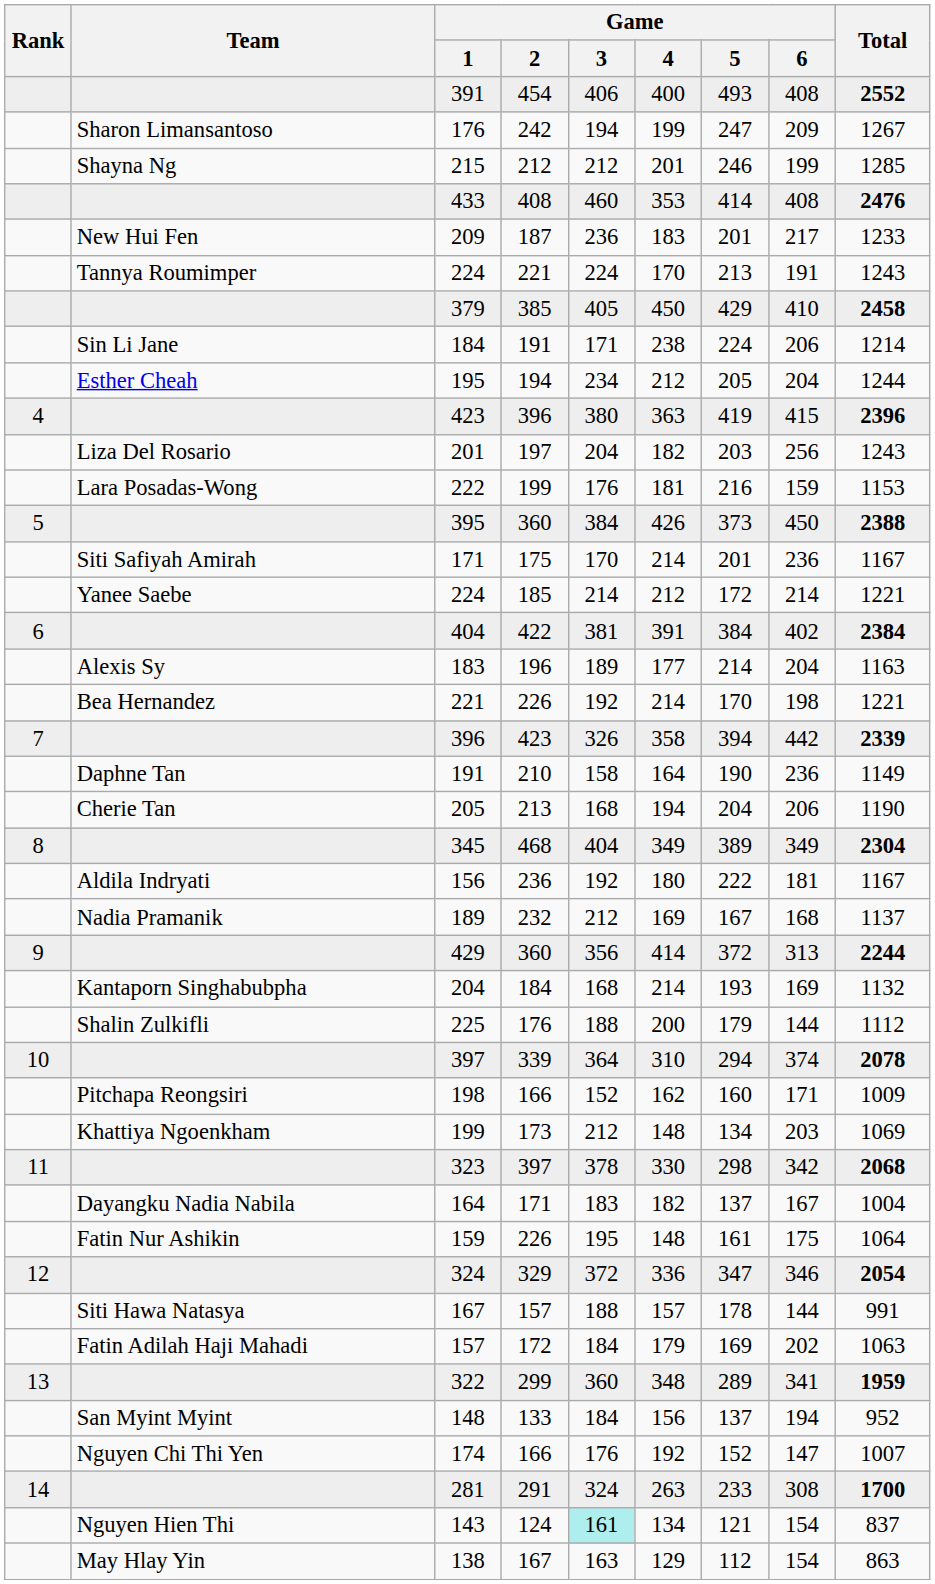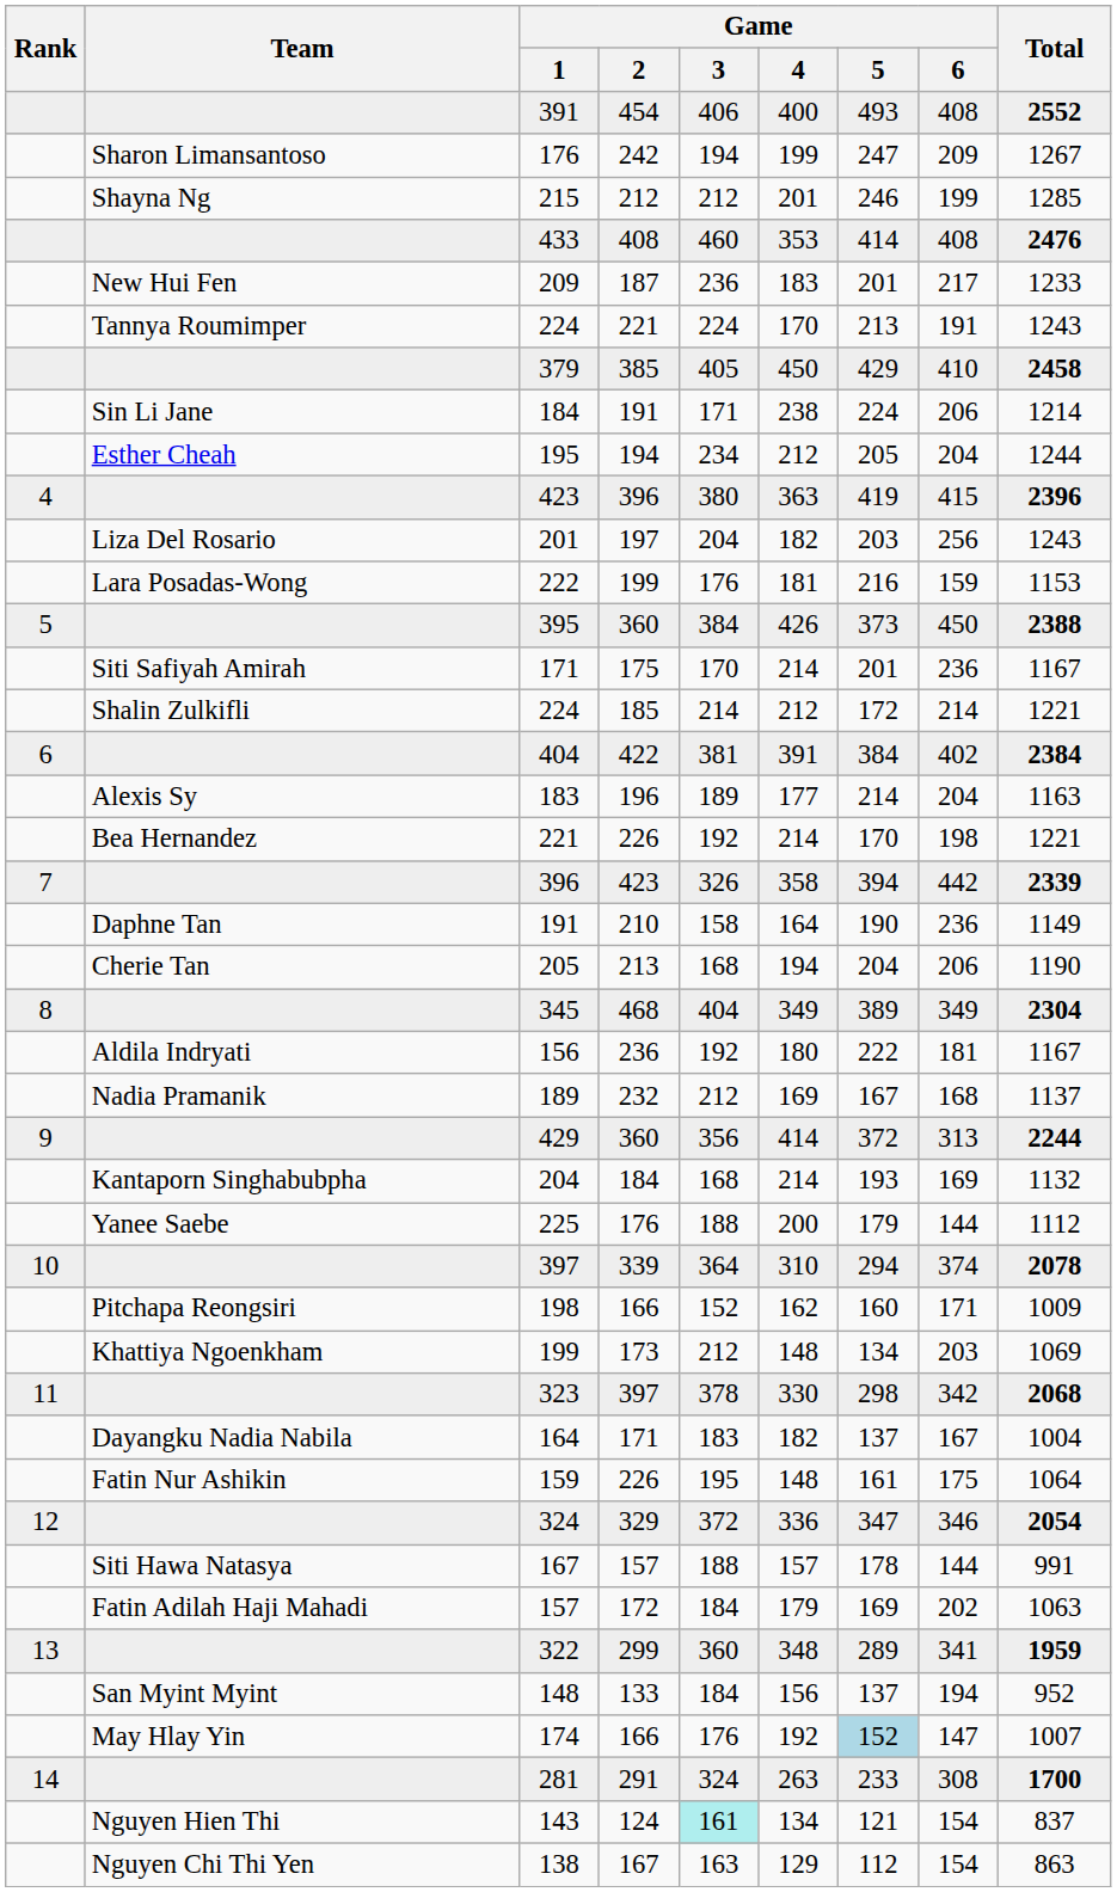 <table class=wikitable style="text-align:center">
 <tr>
 <th rowspan="2" width=40>Rank</th>
 <th rowspan="2" width=250>Team</th>
 <th colspan="6">Game</th>
 <th rowspan="2" width=60>Total</th>
 </tr>
 <tr>
 <th width=40>1</th>
 <th width=40>2</th>
 <th width=40>3</th>
 <th width=40>4</th>
 <th width=40>5</th>
 <th width=40>6</th>
 </tr>
 <tr bgcolor=eeeeee>
 <td></td>
 <td align=left></td>
 <td>391</td>
 <td>454</td>
 <td>406</td>
 <td>400</td>
 <td>493</td>
 <td>408</td>
 <td><strong>2552</strong></td>
 </tr>
 <tr>
 <td></td>
 <td align=left>Sharon Limansantoso</td>
 <td>176</td>
 <td>242</td>
 <td>194</td>
 <td>199</td>
 <td>247</td>
 <td>209</td>
 <td>1267</td>
 </tr>
 <tr>
 <td></td>
 <td align=left>Shayna Ng</td>
 <td>215</td>
 <td>212</td>
 <td>212</td>
 <td>201</td>
 <td>246</td>
 <td>199</td>
 <td>1285</td>
 </tr>
 <tr bgcolor=eeeeee>
 <td></td>
 <td align=left></td>
 <td>433</td>
 <td>408</td>
 <td>460</td>
 <td>353</td>
 <td>414</td>
 <td>408</td>
 <td><strong>2476</strong></td>
 </tr>
 <tr>
 <td></td>
 <td align=left>New Hui Fen</td>
 <td>209</td>
 <td>187</td>
 <td>236</td>
 <td>183</td>
 <td>201</td>
 <td>217</td>
 <td>1233</td>
 </tr>
 <tr>
 <td></td>
 <td align=left>Tannya Roumimper</td>
 <td>224</td>
 <td>221</td>
 <td>224</td>
 <td>170</td>
 <td>213</td>
 <td>191</td>
 <td>1243</td>
 </tr>
 <tr bgcolor=eeeeee>
 <td></td>
 <td align=left></td>
 <td>379</td>
 <td>385</td>
 <td>405</td>
 <td>450</td>
 <td>429</td>
 <td>410</td>
 <td><strong>2458</strong></td>
 </tr>
 <tr>
 <td></td>
 <td align=left>Sin Li Jane</td>
 <td>184</td>
 <td>191</td>
 <td>171</td>
 <td>238</td>
 <td>224</td>
 <td>206</td>
 <td>1214</td>
 </tr>
 <tr>
 <td></td>
 <td align=left><a href='#'>Esther Cheah</a></td>
 <td>195</td>
 <td>194</td>
 <td>234</td>
 <td>212</td>
 <td>205</td>
 <td>204</td>
 <td>1244</td>
 </tr>
 <tr bgcolor=eeeeee>
 <td>4</td>
 <td align=left></td>
 <td>423</td>
 <td>396</td>
 <td>380</td>
 <td>363</td>
 <td>419</td>
 <td>415</td>
 <td><strong>2396</strong></td>
 </tr>
 <tr>
 <td></td>
 <td align=left>Liza Del Rosario</td>
 <td>201</td>
 <td>197</td>
 <td>204</td>
 <td>182</td>
 <td>203</td>
 <td>256</td>
 <td>1243</td>
 </tr>
 <tr>
 <td></td>
 <td align=left>Lara Posadas-Wong</td>
 <td>222</td>
 <td>199</td>
 <td>176</td>
 <td>181</td>
 <td>216</td>
 <td>159</td>
 <td>1153</td>
 </tr>
 <tr bgcolor=eeeeee>
 <td>5</td>
 <td align=left></td>
 <td>395</td>
 <td>360</td>
 <td>384</td>
 <td>426</td>
 <td>373</td>
 <td>450</td>
 <td><strong>2388</strong></td>
 </tr>
 <tr>
 <td></td>
 <td align=left>Siti Safiyah Amirah</td>
 <td>171</td>
 <td>175</td>
 <td>170</td>
 <td>214</td>
 <td>201</td>
 <td>236</td>
 <td>1167</td>
 </tr>
 <tr>
 <td></td>
-<td align=left>Yanee Saebe</td>
+<td align=left>Shalin Zulkifli</td>
 <td>224</td>
 <td>185</td>
 <td>214</td>
 <td>212</td>
 <td>172</td>
 <td>214</td>
 <td>1221</td>
 </tr>
 <tr bgcolor=eeeeee>
 <td>6</td>
 <td align=left></td>
 <td>404</td>
 <td>422</td>
 <td>381</td>
 <td>391</td>
 <td>384</td>
 <td>402</td>
 <td><strong>2384</strong></td>
 </tr>
 <tr>
 <td></td>
 <td align=left>Alexis Sy</td>
 <td>183</td>
 <td>196</td>
 <td>189</td>
 <td>177</td>
 <td>214</td>
 <td>204</td>
 <td>1163</td>
 </tr>
 <tr>
 <td></td>
 <td align=left>Bea Hernandez</td>
 <td>221</td>
 <td>226</td>
 <td>192</td>
 <td>214</td>
 <td>170</td>
 <td>198</td>
 <td>1221</td>
 </tr>
 <tr bgcolor=eeeeee>
 <td>7</td>
 <td align=left></td>
 <td>396</td>
 <td>423</td>
 <td>326</td>
 <td>358</td>
 <td>394</td>
 <td>442</td>
 <td><strong>2339</strong></td>
 </tr>
 <tr>
 <td></td>
 <td align=left>Daphne Tan</td>
 <td>191</td>
 <td>210</td>
 <td>158</td>
 <td>164</td>
 <td>190</td>
 <td>236</td>
 <td>1149</td>
 </tr>
 <tr>
 <td></td>
 <td align=left>Cherie Tan</td>
 <td>205</td>
 <td>213</td>
 <td>168</td>
 <td>194</td>
 <td>204</td>
 <td>206</td>
 <td>1190</td>
 </tr>
 <tr bgcolor=eeeeee>
 <td>8</td>
 <td align=left></td>
 <td>345</td>
 <td>468</td>
 <td>404</td>
 <td>349</td>
 <td>389</td>
 <td>349</td>
 <td><strong>2304</strong></td>
 </tr>
 <tr>
 <td></td>
 <td align=left>Aldila Indryati</td>
 <td>156</td>
 <td>236</td>
 <td>192</td>
 <td>180</td>
 <td>222</td>
 <td>181</td>
 <td>1167</td>
 </tr>
 <tr>
 <td></td>
 <td align=left>Nadia Pramanik</td>
 <td>189</td>
 <td>232</td>
 <td>212</td>
 <td>169</td>
 <td>167</td>
 <td>168</td>
 <td>1137</td>
 </tr>
 <tr bgcolor=eeeeee>
 <td>9</td>
 <td align=left></td>
 <td>429</td>
 <td>360</td>
 <td>356</td>
 <td>414</td>
 <td>372</td>
 <td>313</td>
 <td><strong>2244</strong></td>
 </tr>
 <tr>
 <td></td>
 <td align=left>Kantaporn Singhabubpha</td>
 <td>204</td>
 <td>184</td>
 <td>168</td>
 <td>214</td>
 <td>193</td>
 <td>169</td>
 <td>1132</td>
 </tr>
 <tr>
 <td></td>
-<td align=left>Shalin Zulkifli</td>
+<td align=left>Yanee Saebe</td>
 <td>225</td>
 <td>176</td>
 <td>188</td>
 <td>200</td>
 <td>179</td>
 <td>144</td>
 <td>1112</td>
 </tr>
 <tr bgcolor=eeeeee>
 <td>10</td>
 <td align=left></td>
 <td>397</td>
 <td>339</td>
 <td>364</td>
 <td>310</td>
 <td>294</td>
 <td>374</td>
 <td><strong>2078</strong></td>
 </tr>
 <tr>
 <td></td>
 <td align=left>Pitchapa Reongsiri</td>
 <td>198</td>
 <td>166</td>
 <td>152</td>
 <td>162</td>
 <td>160</td>
 <td>171</td>
 <td>1009</td>
 </tr>
 <tr>
 <td></td>
 <td align=left>Khattiya Ngoenkham</td>
 <td>199</td>
 <td>173</td>
 <td>212</td>
 <td>148</td>
 <td>134</td>
 <td>203</td>
 <td>1069</td>
 </tr>
 <tr bgcolor=eeeeee>
 <td>11</td>
 <td align=left></td>
 <td>323</td>
 <td>397</td>
 <td>378</td>
 <td>330</td>
 <td>298</td>
 <td>342</td>
 <td><strong>2068</strong></td>
 </tr>
 <tr>
 <td></td>
 <td align=left>Dayangku Nadia Nabila</td>
 <td>164</td>
 <td>171</td>
 <td>183</td>
 <td>182</td>
 <td>137</td>
 <td>167</td>
 <td>1004</td>
 </tr>
 <tr>
 <td></td>
 <td align=left>Fatin Nur Ashikin</td>
 <td>159</td>
 <td>226</td>
 <td>195</td>
 <td>148</td>
 <td>161</td>
 <td>175</td>
 <td>1064</td>
 </tr>
 <tr bgcolor=eeeeee>
 <td>12</td>
 <td align=left></td>
 <td>324</td>
 <td>329</td>
 <td>372</td>
 <td>336</td>
 <td>347</td>
 <td>346</td>
 <td><strong>2054</strong></td>
 </tr>
 <tr>
 <td></td>
 <td align=left>Siti Hawa Natasya</td>
 <td>167</td>
 <td>157</td>
 <td>188</td>
 <td>157</td>
 <td>178</td>
 <td>144</td>
 <td>991</td>
 </tr>
 <tr>
 <td></td>
 <td align=left>Fatin Adilah Haji Mahadi</td>
 <td>157</td>
 <td>172</td>
 <td>184</td>
 <td>179</td>
 <td>169</td>
 <td>202</td>
 <td>1063</td>
 </tr>
 <tr bgcolor=eeeeee>
 <td>13</td>
 <td align=left></td>
 <td>322</td>
 <td>299</td>
 <td>360</td>
 <td>348</td>
 <td>289</td>
 <td>341</td>
 <td><strong>1959</strong></td>
 </tr>
 <tr>
 <td></td>
 <td align=left>San Myint Myint</td>
 <td>148</td>
 <td>133</td>
 <td>184</td>
 <td>156</td>
 <td>137</td>
 <td>194</td>
 <td>952</td>
 </tr>
 <tr>
 <td></td>
-<td align=left>Nguyen Chi Thi Yen</td>
+<td align=left>May Hlay Yin</td>
 <td>174</td>
 <td>166</td>
 <td>176</td>
 <td>192</td>
-<td>152</td>
+<td style="background: lightblue;">152</td>
 <td>147</td>
 <td>1007</td>
 </tr>
 <tr bgcolor=eeeeee>
 <td>14</td>
 <td align=left></td>
 <td>281</td>
 <td>291</td>
 <td>324</td>
 <td>263</td>
 <td>233</td>
 <td>308</td>
 <td><strong>1700</strong></td>
 </tr>
 <tr>
 <td></td>
 <td align=left>Nguyen Hien Thi</td>
 <td>143</td>
 <td>124</td>
 <td style="background: paleturquoise;">161</td>
 <td>134</td>
 <td>121</td>
 <td>154</td>
 <td>837</td>
 </tr>
 <tr>
 <td></td>
-<td align=left>May Hlay Yin</td>
+<td align=left>Nguyen Chi Thi Yen</td>
 <td>138</td>
 <td>167</td>
 <td>163</td>
 <td>129</td>
 <td>112</td>
 <td>154</td>
 <td>863</td>
 </tr>
 </table>
